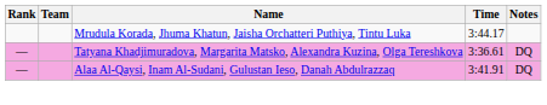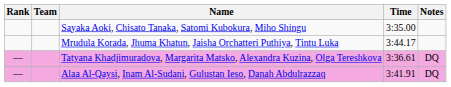 <table class="wikitable sortable" style="text-align:center">
 <tr>
 <th>Rank</th>
 <th>Team</th>
 <th>Name</th>
 <th>Time</th>
 <th>Notes</th>
+</tr>
+<tr>
+<td></td>
+<td align=left></td>
+<td align=left><a href='#'>Sayaka Aoki</a>, <a href='#'>Chisato Tanaka</a>, <a href='#'>Satomi Kubokura</a>, <a href='#'>Miho Shingu</a></td>
+<td>3:35.00</td>
+<td></td>
 </tr>
 <tr>
 <td></td>
 <td align=left></td>
 <td align=left><a href='#'>Mrudula Korada</a>, <a href='#'>Jhuma Khatun</a>, <a href='#'>Jaisha Orchatteri Puthiya</a>, <a href='#'>Tintu Luka</a></td>
 <td>3:44.17</td>
 <td></td>
 </tr>
 <tr bgcolor=#F5A9E1>
 <td>—</td>
 <td align=left></td>
 <td align=left><a href='#'>Tatyana Khadjimuradova</a>, <a href='#'>Margarita Matsko</a>, <a href='#'>Alexandra Kuzina</a>, <a href='#'>Olga Tereshkova</a></td>
 <td>3:36.61</td>
 <td>DQ</td>
 </tr>
 <tr bgcolor=#F5A9E1>
 <td>—</td>
 <td align=left></td>
 <td align=left><a href='#'>Alaa Al-Qaysi</a>, <a href='#'>Inam Al-Sudani</a>, <a href='#'>Gulustan Ieso</a>, <a href='#'>Danah Abdulrazzaq</a></td>
 <td>3:41.91</td>
 <td>DQ</td>
 </tr>
 </table>
